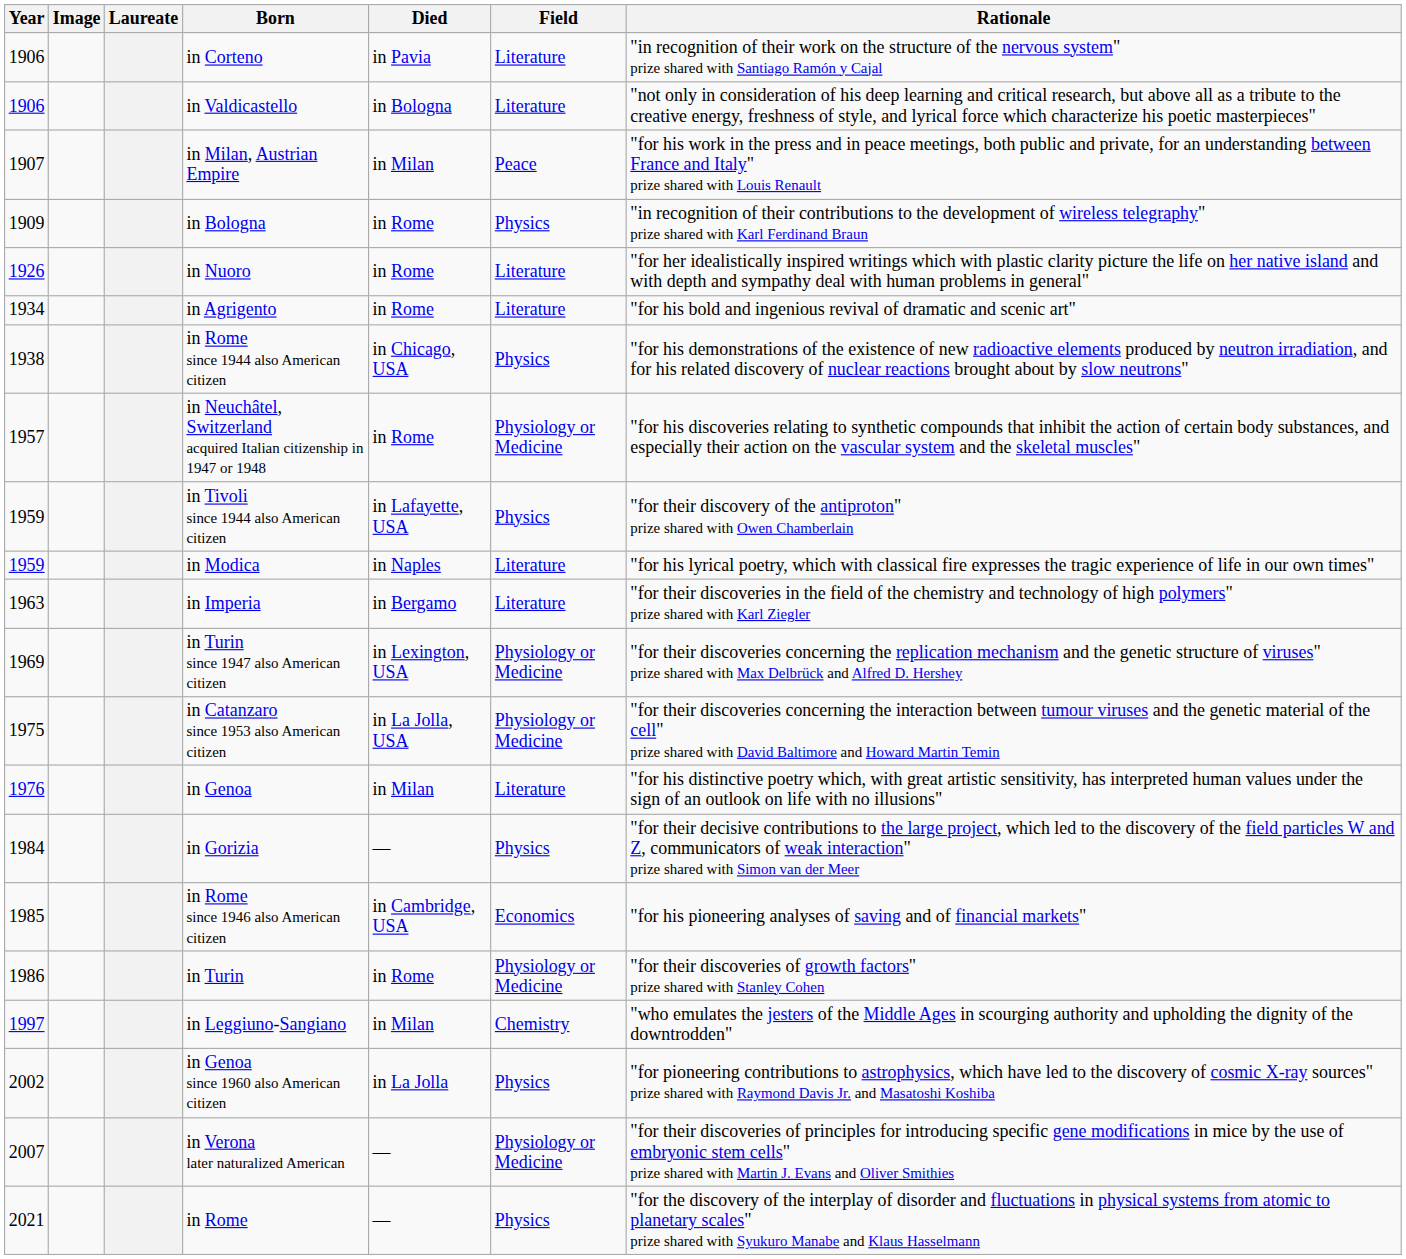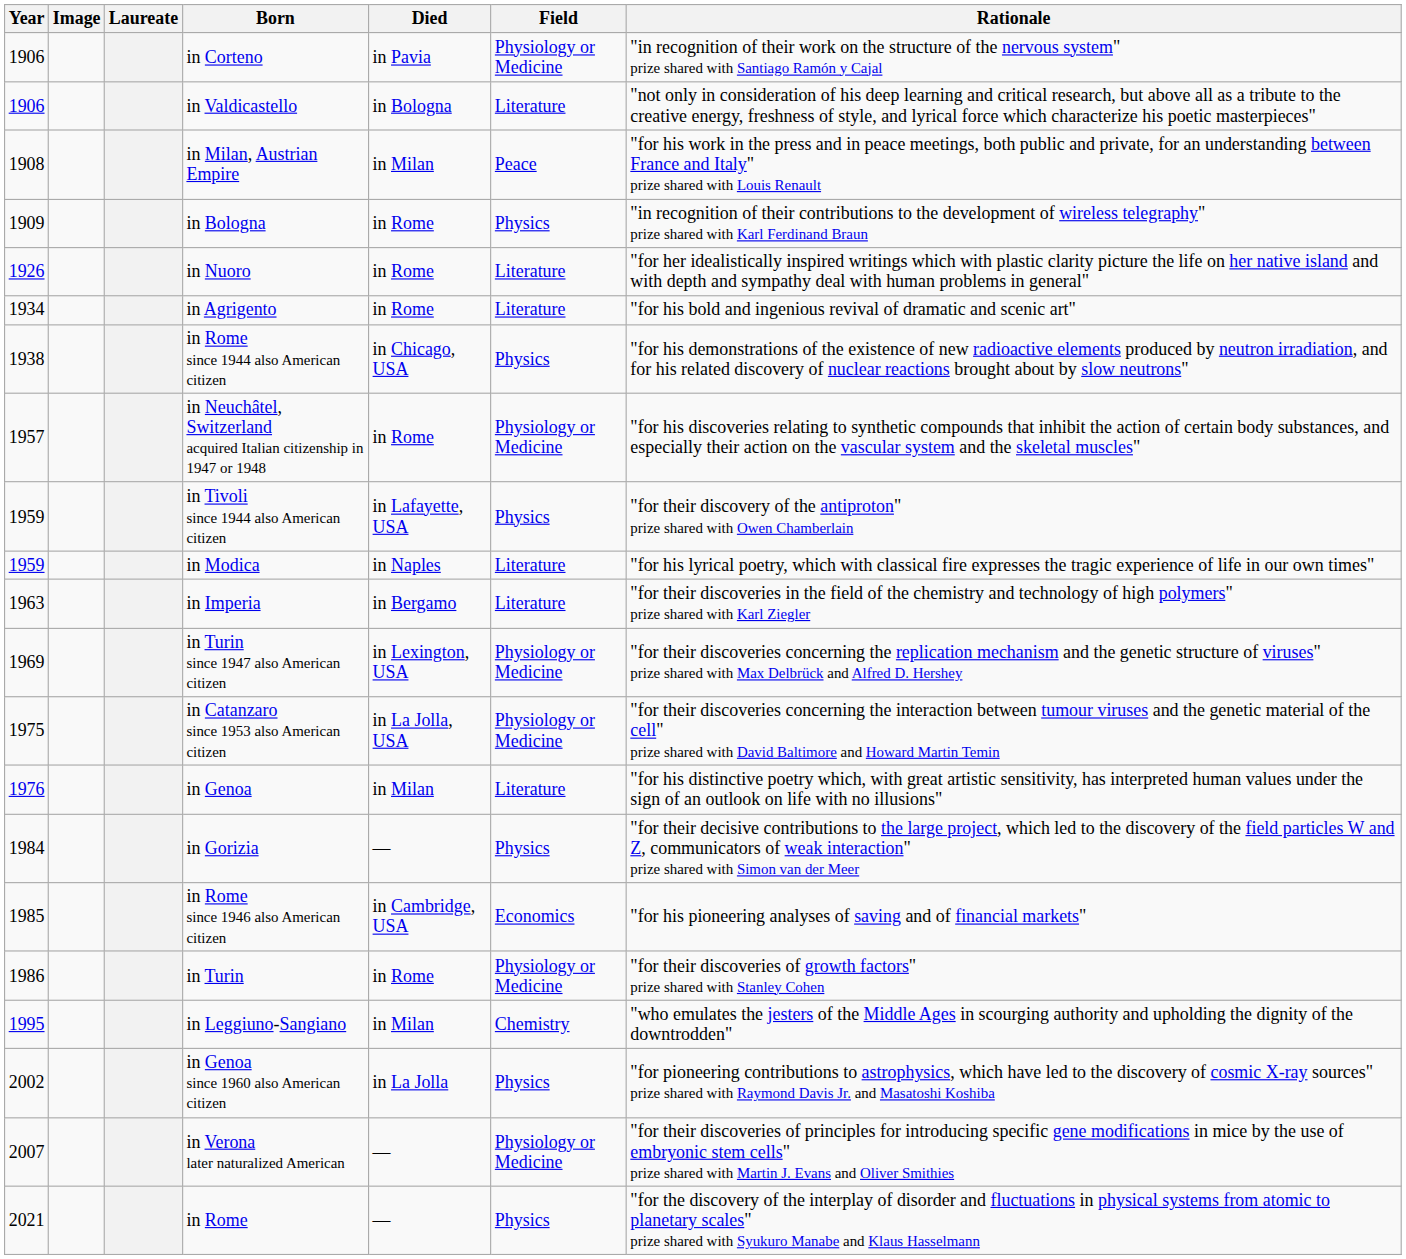 <table class="wikitable sortable plainrowheaders">
 <tr>
 <th scope="col">Year</th>
 <th scope="col" class="unsortable">Image</th>
 <th scope="col">Laureate</th>
 <th scope="col">Born</th>
 <th scope="col" class="unsortable">Died</th>
 <th scope="col">Field</th>
 <th scope="col" class="unsortable">Rationale</th>
 </tr>
 <tr>
 <td>1906</td>
 <td></td>
 <th scope="row"></th>
 <td> in <a href='#'>Corteno</a></td>
 <td> in <a href='#'>Pavia</a></td>
-<td><a href='#'>Literature</a></td>
+<td><a href='#'>Physiology or Medicine</a></td>
 <td>"in recognition of their work on the structure of the <a href='#'>nervous system</a>"<br><small>prize shared with <a href='#'>Santiago Ramón y Cajal</a></small></td>
 </tr>
 <tr>
 <td><a href='#'>1906</a></td>
 <td></td>
 <th scope="row"></th>
 <td> in <a href='#'>Valdicastello</a></td>
 <td> in <a href='#'>Bologna</a></td>
 <td><a href='#'>Literature</a></td>
 <td>"not only in consideration of his deep learning and critical research, but above all as a tribute to the creative energy, freshness of style, and lyrical force which characterize his poetic masterpieces"</td>
 </tr>
 <tr>
-<td>1907</td>
+<td>1908</td>
 <td></td>
 <th scope="row"></th>
 <td> in <a href='#'>Milan</a>, <a href='#'>Austrian Empire</a></td>
 <td> in <a href='#'>Milan</a></td>
 <td><a href='#'>Peace</a></td>
 <td>"for his work in the press and in peace meetings, both public and private, for an understanding <a href='#'>between France and Italy</a>"<br><small>prize shared with <a href='#'>Louis Renault</a></small></td>
 </tr>
 <tr>
 <td>1909</td>
 <td></td>
 <th scope="row"></th>
 <td> in <a href='#'>Bologna</a></td>
 <td> in <a href='#'>Rome</a></td>
 <td><a href='#'>Physics</a></td>
 <td>"in recognition of their contributions to the development of <a href='#'>wireless telegraphy</a>"<br><small>prize shared with <a href='#'>Karl Ferdinand Braun</a></small></td>
 </tr>
 <tr>
 <td><a href='#'>1926</a></td>
 <td></td>
 <th scope="row"></th>
 <td> in <a href='#'>Nuoro</a></td>
 <td> in <a href='#'>Rome</a></td>
 <td><a href='#'>Literature</a></td>
 <td>"for her idealistically inspired writings which with plastic clarity picture the life on <a href='#'>her native island</a> and with depth and sympathy deal with human problems in general"</td>
 </tr>
 <tr>
 <td>1934</td>
 <td></td>
 <th scope="row"></th>
 <td> in <a href='#'>Agrigento</a></td>
 <td> in <a href='#'>Rome</a></td>
 <td><a href='#'>Literature</a></td>
 <td>"for his bold and ingenious revival of dramatic and scenic art"</td>
 </tr>
 <tr>
 <td>1938</td>
 <td></td>
 <th scope="row"></th>
 <td> in <a href='#'>Rome</a><br><small>since 1944 also American citizen</small></td>
 <td> in <a href='#'>Chicago</a>, <a href='#'>USA</a></td>
 <td><a href='#'>Physics</a></td>
 <td>"for his demonstrations of the existence of new <a href='#'>radioactive elements</a> produced by <a href='#'>neutron irradiation</a>, and for his related discovery of <a href='#'>nuclear reactions</a> brought about by <a href='#'>slow neutrons</a>"</td>
 </tr>
 <tr>
 <td>1957</td>
 <td></td>
 <th scope="row"></th>
 <td> in <a href='#'>Neuchâtel</a>, <a href='#'>Switzerland</a><br><small>acquired Italian citizenship in 1947 or 1948</small></td>
 <td> in <a href='#'>Rome</a></td>
 <td><a href='#'>Physiology or Medicine</a></td>
 <td>"for his discoveries relating to synthetic compounds that inhibit the action of certain body substances, and especially their action on the <a href='#'>vascular system</a> and the <a href='#'>skeletal muscles</a>"</td>
 </tr>
 <tr>
 <td>1959</td>
 <td></td>
 <th scope="row"></th>
 <td> in <a href='#'>Tivoli</a><br><small>since 1944 also American citizen</small></td>
 <td> in <a href='#'>Lafayette</a>, <a href='#'>USA</a></td>
 <td><a href='#'>Physics</a></td>
 <td>"for their discovery of the <a href='#'>antiproton</a>"<br><small>prize shared with <a href='#'>Owen Chamberlain</a></small></td>
 </tr>
 <tr>
 <td><a href='#'>1959</a></td>
 <td></td>
 <th scope="row"></th>
 <td> in <a href='#'>Modica</a></td>
 <td> in <a href='#'>Naples</a></td>
 <td><a href='#'>Literature</a></td>
 <td>"for his lyrical poetry, which with classical fire expresses the tragic experience of life in our own times"</td>
 </tr>
 <tr>
 <td>1963</td>
 <td></td>
 <th scope="row"></th>
 <td> in <a href='#'>Imperia</a></td>
 <td> in <a href='#'>Bergamo</a></td>
 <td><a href='#'>Literature</a></td>
 <td>"for their discoveries in the field of the chemistry and technology of high <a href='#'>polymers</a>"<br><small>prize shared with <a href='#'>Karl Ziegler</a></small></td>
 </tr>
 <tr>
 <td>1969</td>
 <td></td>
 <th scope="row"></th>
 <td> in <a href='#'>Turin</a><br><small>since 1947 also American citizen</small></td>
 <td> in <a href='#'>Lexington</a>, <a href='#'>USA</a></td>
 <td><a href='#'>Physiology or Medicine</a></td>
 <td>"for their discoveries concerning the <a href='#'>replication mechanism</a> and the genetic structure of <a href='#'>viruses</a>"<br><small>prize shared with <a href='#'>Max Delbrück</a> and <a href='#'>Alfred D. Hershey</a></small></td>
 </tr>
 <tr>
 <td>1975</td>
 <td></td>
 <th scope="row"></th>
 <td> in <a href='#'>Catanzaro</a><br><small>since 1953 also American citizen</small></td>
 <td> in <a href='#'>La Jolla</a>, <a href='#'>USA</a></td>
 <td><a href='#'>Physiology or Medicine</a></td>
 <td>"for their discoveries concerning the interaction between <a href='#'>tumour viruses</a> and the genetic material of the <a href='#'>cell</a>"<br><small>prize shared with <a href='#'>David Baltimore</a> and <a href='#'>Howard Martin Temin</a></small></td>
 </tr>
 <tr>
 <td><a href='#'>1976</a></td>
 <td></td>
 <th scope="row"></th>
 <td> in <a href='#'>Genoa</a></td>
 <td> in <a href='#'>Milan</a></td>
 <td><a href='#'>Literature</a></td>
 <td>"for his distinctive poetry which, with great artistic sensitivity, has interpreted human values under the sign of an outlook on life with no illusions"</td>
 </tr>
 <tr>
 <td>1984</td>
 <td></td>
 <th scope="row"></th>
 <td> in <a href='#'>Gorizia</a></td>
 <td data-sort-value="2999-12-31">—</td>
 <td><a href='#'>Physics</a></td>
 <td>"for their decisive contributions to <a href='#'>the large project</a>, which led to the discovery of the <a href='#'>field particles W and Z</a>, communicators of <a href='#'>weak interaction</a>"<br><small>prize shared with <a href='#'>Simon van der Meer</a></small></td>
 </tr>
 <tr>
 <td>1985</td>
 <td></td>
 <th scope="row"></th>
 <td> in <a href='#'>Rome</a><br><small>since 1946 also American citizen</small></td>
 <td> in <a href='#'>Cambridge</a>, <a href='#'>USA</a></td>
 <td><a href='#'>Economics</a></td>
 <td>"for his pioneering analyses of <a href='#'>saving</a> and of <a href='#'>financial markets</a>"</td>
 </tr>
 <tr>
 <td>1986</td>
 <td></td>
 <th scope="row"></th>
 <td> in <a href='#'>Turin</a></td>
 <td> in <a href='#'>Rome</a></td>
 <td><a href='#'>Physiology or Medicine</a></td>
 <td>"for their discoveries of <a href='#'>growth factors</a>"<br><small>prize shared with <a href='#'>Stanley Cohen</a></small></td>
 </tr>
 <tr>
-<td><a href='#'>1997</a></td>
+<td><a href='#'>1995</a></td>
 <td></td>
 <th scope="row"></th>
 <td> in <a href='#'>Leggiuno</a>-<a href='#'>Sangiano</a></td>
 <td> in <a href='#'>Milan</a></td>
 <td><a href='#'>Chemistry</a></td>
 <td>"who emulates the <a href='#'>jesters</a> of the <a href='#'>Middle Ages</a> in scourging authority and upholding the dignity of the downtrodden"</td>
 </tr>
 <tr>
 <td>2002</td>
 <td></td>
 <th scope="row"></th>
 <td> in <a href='#'>Genoa</a><br><small>since 1960 also American citizen</small></td>
 <td> in <a href='#'>La Jolla</a></td>
 <td><a href='#'>Physics</a></td>
 <td>"for pioneering contributions to <a href='#'>astrophysics</a>, which have led to the discovery of <a href='#'>cosmic X-ray</a> sources"<br><small>prize shared with <a href='#'>Raymond Davis Jr.</a> and <a href='#'>Masatoshi Koshiba</a></small></td>
 </tr>
 <tr>
 <td>2007</td>
 <td></td>
 <th scope="row"></th>
 <td> in <a href='#'>Verona</a><br><small>later naturalized American</small></td>
 <td data-sort-value="2999-12-31">—</td>
 <td><a href='#'>Physiology or Medicine</a></td>
 <td>"for their discoveries of principles for introducing specific <a href='#'>gene modifications</a> in mice by the use of <a href='#'>embryonic stem cells</a>"<br><small>prize shared with <a href='#'>Martin J. Evans</a> and <a href='#'>Oliver Smithies</a></small></td>
 </tr>
 <tr>
 <td>2021</td>
 <td></td>
 <th scope="row"></th>
 <td> in <a href='#'>Rome</a></td>
 <td data-sort-value="2999-12-31">—</td>
 <td><a href='#'>Physics</a></td>
 <td>"for the discovery of the interplay of disorder and <a href='#'>fluctuations</a> in <a href='#'>physical systems from atomic to planetary scales</a>"<br><small>prize shared with <a href='#'>Syukuro Manabe</a> and <a href='#'>Klaus Hasselmann</a></small></td>
 </tr>
 </table>
